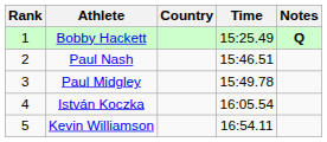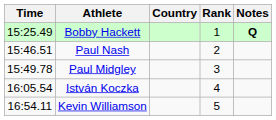 <table class="wikitable sortable" style="text-align:center">
 <tr>
-<th>Rank</th>
+<th>Time</th>
 <th>Athlete</th>
 <th>Country</th>
-<th>Time</th>
+<th>Rank</th>
 <th>Notes</th>
 </tr>
 <tr bgcolor=ccffcc>
-<td>1</td>
+<td>15:25.49</td>
 <td><a href='#'>Bobby Hackett</a></td>
 <td align=left></td>
-<td>15:25.49</td>
+<td>1</td>
 <td><strong> Q</strong></td>
 </tr>
 <tr>
-<td>2</td>
+<td>15:46.51</td>
 <td><a href='#'>Paul Nash</a></td>
 <td align=left></td>
-<td>15:46.51</td>
+<td>2</td>
 <td><strong> </strong></td>
 </tr>
 <tr>
-<td>3</td>
+<td>15:49.78</td>
 <td><a href='#'>Paul Midgley</a></td>
 <td align=left></td>
-<td>15:49.78</td>
+<td>3</td>
 <td><strong> </strong></td>
 </tr>
 <tr>
-<td>4</td>
+<td>16:05.54</td>
 <td><a href='#'>István Koczka</a></td>
 <td align=left></td>
-<td>16:05.54</td>
+<td>4</td>
 <td><strong> </strong></td>
 </tr>
 <tr>
-<td>5</td>
+<td>16:54.11</td>
 <td><a href='#'>Kevin Williamson</a></td>
 <td align=left></td>
-<td>16:54.11</td>
+<td>5</td>
 <td><strong> </strong></td>
 </tr>
 </table>
